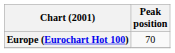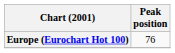 <table class="wikitable sortable plainrowheaders" style="text-align:center">
 <tr>
 <th scope="col">Chart (2001)</th>
 <th scope="col">Peak<br>position</th>
 </tr>
 <tr>
 <th scope="row">Europe (<a href='#'>Eurochart Hot 100</a>)</th>
-<td>70</td>
+<td>76</td>
 </tr>
 <tr>
 </tr>
 <tr>
 </tr>
 <tr>
 </tr>
 <tr>
 </tr>
 </table>
